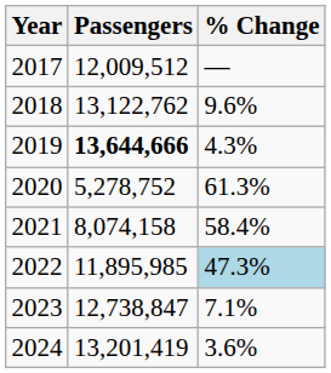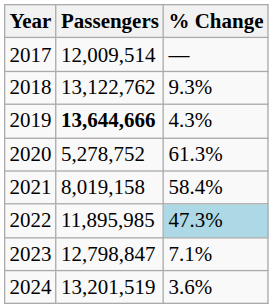 <table class="wikitable">
 <tr>
 <th>Year</th>
 <th>Passengers</th>
 <th>% Change</th>
 </tr>
 <tr>
 <td>2017</td>
-<td>12,009,512</td>
+<td>12,009,514</td>
 <td>—</td>
 </tr>
 <tr>
 <td>2018</td>
 <td>13,122,762</td>
-<td>9.6%</td>
+<td>9.3%</td>
 </tr>
 <tr>
 <td>2019</td>
 <td><strong>13,644,666</strong></td>
 <td>4.3%</td>
 </tr>
 <tr>
 <td>2020</td>
 <td>5,278,752</td>
 <td>61.3%</td>
 </tr>
 <tr>
 <td>2021</td>
-<td>8,074,158</td>
+<td>8,019,158</td>
 <td>58.4%</td>
 </tr>
 <tr>
 <td>2022</td>
 <td>11,895,985</td>
 <td style="background: lightblue;">47.3%</td>
 </tr>
 <tr>
 <td>2023</td>
-<td>12,738,847</td>
+<td>12,798,847</td>
 <td>7.1%</td>
 </tr>
 <tr>
 <td>2024</td>
-<td>13,201,419</td>
+<td>13,201,519</td>
 <td>3.6%</td>
 </tr>
 </table>
